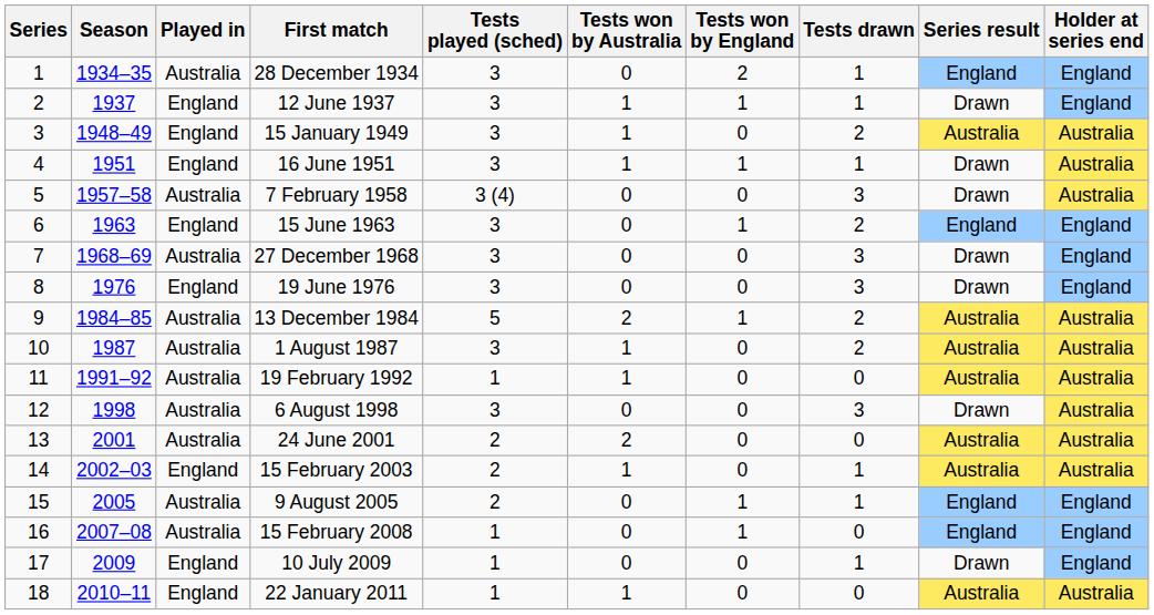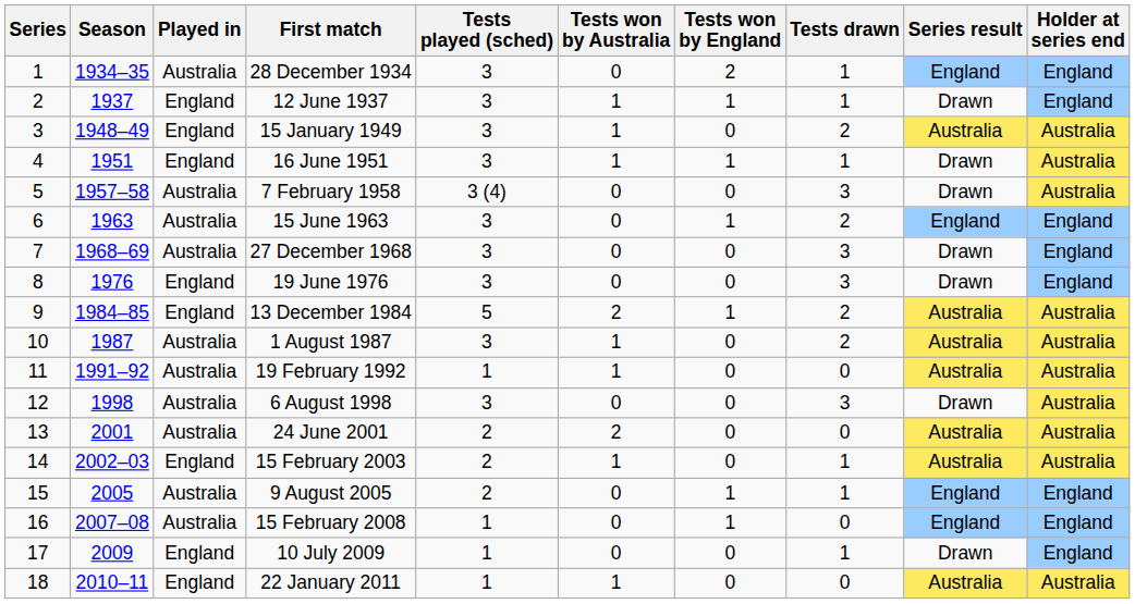 <table class="wikitable" style="text-align:center;">
 <tr>
 <th>Series</th>
 <th>Season</th>
 <th>Played in</th>
 <th>First match</th>
 <th>Tests <br> played (sched)</th>
 <th>Tests won <br> by Australia</th>
 <th>Tests won <br> by England</th>
 <th>Tests drawn</th>
 <th>Series result</th>
 <th>Holder at <br> series end</th>
 </tr>
 <tr>
 <td>1</td>
 <td><a href='#'>1934–35</a></td>
 <td>Australia</td>
 <td>28 December 1934</td>
 <td>3</td>
 <td>0</td>
 <td>2</td>
 <td>1</td>
 <td bgcolor=#99ccff>England</td>
 <td bgcolor=#99ccff>England</td>
 </tr>
 <tr>
 <td>2</td>
 <td><a href='#'>1937</a></td>
 <td>England</td>
 <td>12 June 1937</td>
 <td>3</td>
 <td>1</td>
 <td>1</td>
 <td>1</td>
 <td>Drawn</td>
 <td bgcolor=#99ccff>England</td>
 </tr>
 <tr>
 <td>3</td>
 <td><a href='#'>1948–49</a></td>
 <td>England</td>
 <td>15 January 1949</td>
 <td>3</td>
 <td>1</td>
 <td>0</td>
 <td>2</td>
 <td bgcolor=#fdea60>Australia</td>
 <td bgcolor=#fdea60>Australia</td>
 </tr>
 <tr>
 <td>4</td>
 <td><a href='#'>1951</a></td>
 <td>England</td>
 <td>16 June 1951</td>
 <td>3</td>
 <td>1</td>
 <td>1</td>
 <td>1</td>
 <td>Drawn</td>
 <td bgcolor=#fdea60>Australia</td>
 </tr>
 <tr>
 <td>5</td>
 <td><a href='#'>1957–58</a></td>
 <td>Australia</td>
 <td>7 February 1958</td>
 <td>3 (4)</td>
 <td>0</td>
 <td>0</td>
 <td>3</td>
 <td>Drawn</td>
 <td bgcolor=#fdea60>Australia</td>
 </tr>
 <tr>
 <td>6</td>
 <td><a href='#'>1963</a></td>
-<td>England</td>
+<td>Australia</td>
 <td>15 June 1963</td>
 <td>3</td>
 <td>0</td>
 <td>1</td>
 <td>2</td>
 <td bgcolor=#99ccff>England</td>
 <td bgcolor=#99ccff>England</td>
 </tr>
 <tr>
 <td>7</td>
 <td><a href='#'>1968–69</a></td>
 <td>Australia</td>
 <td>27 December 1968</td>
 <td>3</td>
 <td>0</td>
 <td>0</td>
 <td>3</td>
 <td>Drawn</td>
 <td bgcolor=#99ccff>England</td>
 </tr>
 <tr>
 <td>8</td>
 <td><a href='#'>1976</a></td>
 <td>England</td>
 <td>19 June 1976</td>
 <td>3</td>
 <td>0</td>
 <td>0</td>
 <td>3</td>
 <td>Drawn</td>
 <td bgcolor=#99ccff>England</td>
 </tr>
 <tr>
 <td>9</td>
 <td><a href='#'>1984–85</a></td>
-<td>Australia</td>
+<td>England</td>
 <td>13 December 1984</td>
 <td>5</td>
 <td>2</td>
 <td>1</td>
 <td>2</td>
 <td bgcolor=#fdea60>Australia</td>
 <td bgcolor=#fdea60>Australia</td>
 </tr>
 <tr>
 <td>10</td>
 <td><a href='#'>1987</a></td>
 <td>Australia</td>
 <td>1 August 1987</td>
 <td>3</td>
 <td>1</td>
 <td>0</td>
 <td>2</td>
 <td bgcolor=#fdea60>Australia</td>
 <td bgcolor=#fdea60>Australia</td>
 </tr>
 <tr>
 <td>11</td>
 <td><a href='#'>1991–92</a></td>
 <td>Australia</td>
 <td>19 February 1992</td>
 <td>1</td>
 <td>1</td>
 <td>0</td>
 <td>0</td>
 <td bgcolor=#fdea60>Australia</td>
 <td bgcolor=#fdea60>Australia</td>
 </tr>
 <tr>
 <td>12</td>
 <td><a href='#'>1998</a></td>
 <td>Australia</td>
 <td>6 August 1998</td>
 <td>3</td>
 <td>0</td>
 <td>0</td>
 <td>3</td>
 <td>Drawn</td>
 <td bgcolor=#fdea60>Australia</td>
 </tr>
 <tr>
 <td>13</td>
 <td><a href='#'>2001</a></td>
 <td>Australia</td>
 <td>24 June 2001</td>
 <td>2</td>
 <td>2</td>
 <td>0</td>
 <td>0</td>
 <td bgcolor=#fdea60>Australia</td>
 <td bgcolor=#fdea60>Australia</td>
 </tr>
 <tr>
 <td>14</td>
 <td><a href='#'>2002–03</a></td>
 <td>England</td>
 <td>15 February 2003</td>
 <td>2</td>
 <td>1</td>
 <td>0</td>
 <td>1</td>
 <td bgcolor=#fdea60>Australia</td>
 <td bgcolor=#fdea60>Australia</td>
 </tr>
 <tr>
 <td>15</td>
 <td><a href='#'>2005</a></td>
 <td>Australia</td>
 <td>9 August 2005</td>
 <td>2</td>
 <td>0</td>
 <td>1</td>
 <td>1</td>
 <td bgcolor=#99ccff>England</td>
 <td bgcolor=#99ccff>England</td>
 </tr>
 <tr>
 <td>16</td>
 <td><a href='#'>2007–08</a></td>
 <td>Australia</td>
 <td>15 February 2008</td>
 <td>1</td>
 <td>0</td>
 <td>1</td>
 <td>0</td>
 <td bgcolor=#99ccff>England</td>
 <td bgcolor=#99ccff>England</td>
 </tr>
 <tr>
 <td>17</td>
 <td><a href='#'>2009</a></td>
 <td>England</td>
 <td>10 July 2009</td>
 <td>1</td>
 <td>0</td>
 <td>0</td>
 <td>1</td>
 <td>Drawn</td>
 <td bgcolor=#99ccff>England</td>
 </tr>
 <tr>
 <td>18</td>
 <td><a href='#'>2010–11</a></td>
 <td>England</td>
 <td>22 January 2011</td>
 <td>1</td>
 <td>1</td>
 <td>0</td>
 <td>0</td>
 <td bgcolor=#fdea60>Australia</td>
 <td bgcolor=#fdea60>Australia</td>
 </tr>
 </table>
